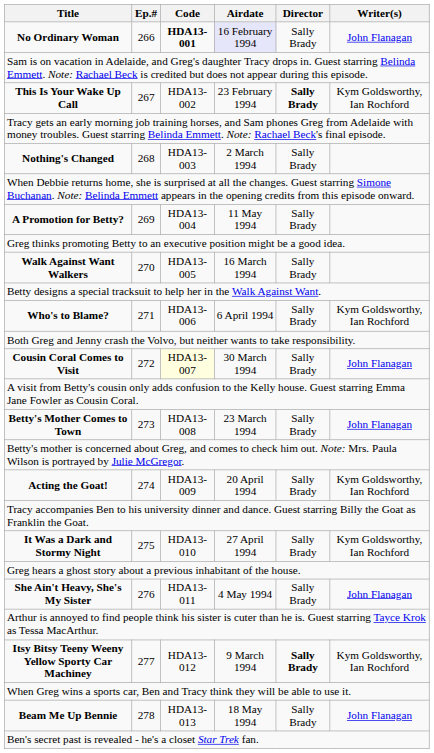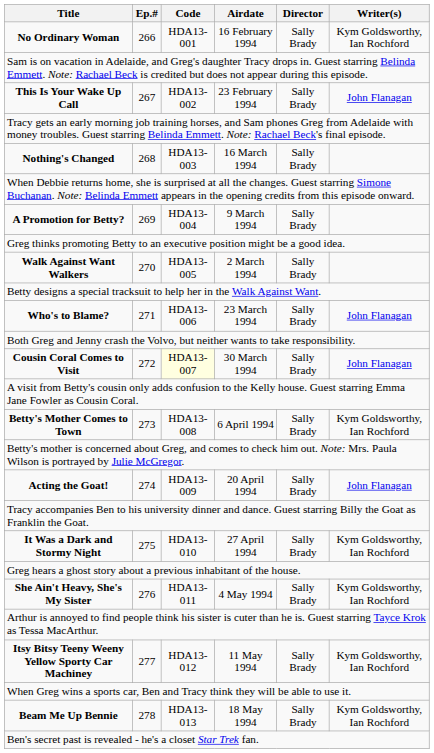 <table class="wikitable">
 <tr>
 <th>Title</th>
 <th>Ep.#</th>
 <th>Code</th>
 <th>Airdate</th>
 <th>Director</th>
 <th>Writer(s)</th>
 </tr>
 <tr align="center" |>
 <td><strong>No Ordinary Woman</strong></td>
 <td>266</td>
-<td><strong>HDA13-001</strong></td>
-<td style="background: lavender;">16 February 1994</td>
+<td>HDA13-001</td>
+<td>16 February 1994</td>
 <td>Sally Brady</td>
-<td><a href='#'>John Flanagan</a></td>
+<td>Kym Goldsworthy, Ian Rochford</td>
 </tr>
 <tr>
 <td colspan="6">Sam is on vacation in Adelaide, and Greg's daughter Tracy drops in. Guest starring <a href='#'>Belinda Emmett</a>. <em>Note:</em> <a href='#'>Rachael Beck</a> is credited but does not appear during this episode.</td>
 </tr>
 <tr align="center">
 <td><strong>This Is Your Wake Up Call</strong></td>
 <td>267</td>
 <td>HDA13-002</td>
 <td>23 February 1994</td>
-<td><strong>Sally Brady</strong></td>
-<td>Kym Goldsworthy, Ian Rochford</td>
+<td>Sally Brady</td>
+<td><a href='#'>John Flanagan</a></td>
 </tr>
 <tr>
 <td colspan="6">Tracy gets an early morning job training horses, and Sam phones Greg from Adelaide with money troubles. Guest starring <a href='#'>Belinda Emmett</a>. <em>Note:</em> <a href='#'>Rachael Beck</a>'s final episode.</td>
 </tr>
 <tr align="center" |>
 <td><strong>Nothing's Changed</strong></td>
 <td>268</td>
 <td>HDA13-003</td>
-<td>2 March 1994</td>
+<td>16 March 1994</td>
 <td>Sally Brady</td>
 <td></td>
 </tr>
 <tr>
 <td colspan="6">When Debbie returns home, she is surprised at all the changes. Guest starring <a href='#'>Simone Buchanan</a>. <em>Note:</em> <a href='#'>Belinda Emmett</a> appears in the opening credits from this episode onward.</td>
 </tr>
 <tr align="center">
 <td><strong>A Promotion for Betty?</strong></td>
 <td>269</td>
 <td>HDA13-004</td>
-<td>11 May 1994</td>
+<td>9 March 1994</td>
 <td>Sally Brady</td>
 <td></td>
 </tr>
 <tr>
 <td colspan="6">Greg thinks promoting Betty to an executive position might be a good idea.</td>
 </tr>
 <tr align="center" |>
 <td><strong>Walk Against Want Walkers</strong></td>
 <td>270</td>
 <td>HDA13-005</td>
-<td>16 March 1994</td>
+<td>2 March 1994</td>
 <td>Sally Brady</td>
 <td></td>
 </tr>
 <tr>
 <td colspan="6">Betty designs a special tracksuit to help her in the <a href='#'>Walk Against Want</a>.</td>
 </tr>
 <tr align="center">
 <td><strong>Who's to Blame?</strong></td>
 <td>271</td>
 <td>HDA13-006</td>
-<td>6 April 1994</td>
+<td>23 March 1994</td>
 <td>Sally Brady</td>
-<td>Kym Goldsworthy, Ian Rochford</td>
+<td><a href='#'>John Flanagan</a></td>
 </tr>
 <tr>
 <td colspan="6">Both Greg and Jenny crash the Volvo, but neither wants to take responsibility.</td>
 </tr>
 <tr align="center" |>
 <td><strong>Cousin Coral Comes to Visit</strong></td>
 <td>272</td>
 <td style="background: lightyellow;">HDA13-007</td>
 <td>30 March 1994</td>
 <td>Sally Brady</td>
 <td><a href='#'>John Flanagan</a></td>
 </tr>
 <tr>
 <td colspan="6">A visit from Betty's cousin only adds confusion to the Kelly house. Guest starring Emma Jane Fowler as Cousin Coral.</td>
 </tr>
 <tr align="center">
 <td><strong>Betty's Mother Comes to Town</strong></td>
 <td>273</td>
 <td>HDA13-008</td>
-<td>23 March 1994</td>
+<td>6 April 1994</td>
 <td>Sally Brady</td>
-<td><a href='#'>John Flanagan</a></td>
+<td>Kym Goldsworthy, Ian Rochford</td>
 </tr>
 <tr>
 <td colspan="6">Betty's mother is concerned about Greg, and comes to check him out. <em>Note:</em> Mrs. Paula Wilson is portrayed by <a href='#'>Julie McGregor</a>.</td>
 </tr>
 <tr align="center" |>
 <td><strong>Acting the Goat!</strong></td>
 <td>274</td>
 <td>HDA13-009</td>
 <td>20 April 1994</td>
 <td>Sally Brady</td>
-<td>Kym Goldsworthy, Ian Rochford</td>
+<td><a href='#'>John Flanagan</a></td>
 </tr>
 <tr>
 <td colspan="6">Tracy accompanies Ben to his university dinner and dance. Guest starring Billy the Goat as Franklin the Goat.</td>
 </tr>
 <tr align="center">
 <td><strong>It Was a Dark and Stormy Night</strong></td>
 <td>275</td>
 <td>HDA13-010</td>
 <td>27 April 1994</td>
 <td>Sally Brady</td>
 <td>Kym Goldsworthy, Ian Rochford</td>
 </tr>
 <tr>
 <td colspan="6">Greg hears a ghost story about a previous inhabitant of the house.</td>
 </tr>
 <tr align="center" |>
 <td><strong>She Ain't Heavy, She's My Sister</strong></td>
 <td>276</td>
 <td>HDA13-011</td>
 <td>4 May 1994</td>
 <td>Sally Brady</td>
-<td><a href='#'>John Flanagan</a></td>
+<td>Kym Goldsworthy, Ian Rochford</td>
 </tr>
 <tr>
 <td colspan="6">Arthur is annoyed to find people think his sister is cuter than he is. Guest starring <a href='#'>Tayce Krok</a> as Tessa MacArthur.</td>
 </tr>
 <tr align="center">
 <td><strong>Itsy Bitsy Teeny Weeny Yellow Sporty Car Machiney</strong></td>
 <td>277</td>
 <td>HDA13-012</td>
-<td>9 March 1994</td>
-<td><strong>Sally Brady</strong></td>
+<td>11 May 1994</td>
+<td>Sally Brady</td>
 <td>Kym Goldsworthy, Ian Rochford</td>
 </tr>
 <tr>
 <td colspan="6">When Greg wins a sports car, Ben and Tracy think they will be able to use it.</td>
 </tr>
 <tr align="center" |>
 <td><strong>Beam Me Up Bennie</strong></td>
 <td>278</td>
 <td>HDA13-013</td>
 <td>18 May 1994</td>
 <td>Sally Brady</td>
-<td><a href='#'>John Flanagan</a></td>
+<td>Kym Goldsworthy, Ian Rochford</td>
 </tr>
 <tr>
 <td colspan="6">Ben's secret past is revealed - he's a closet <em><a href='#'>Star Trek</a></em> fan.</td>
 </tr>
 </table>
